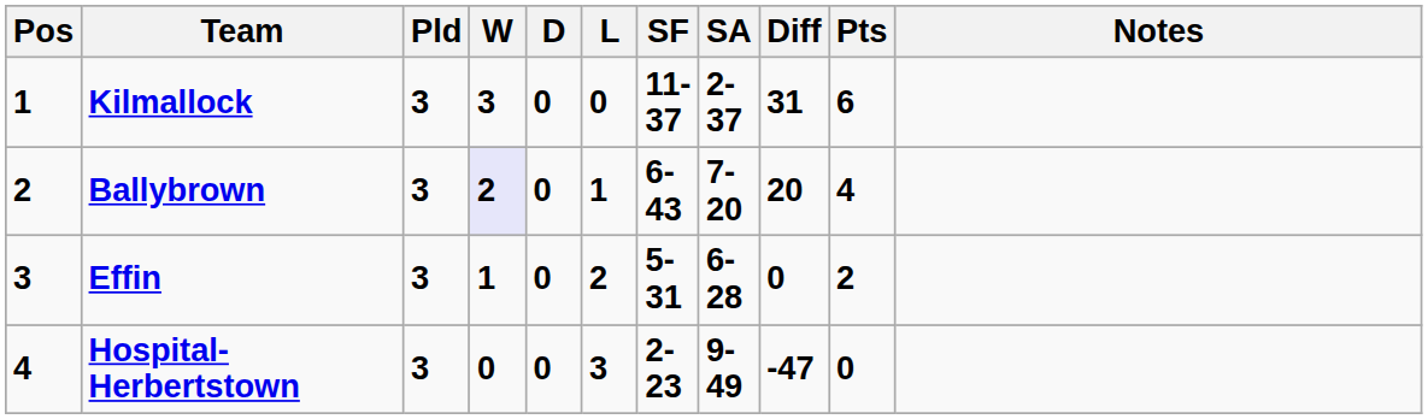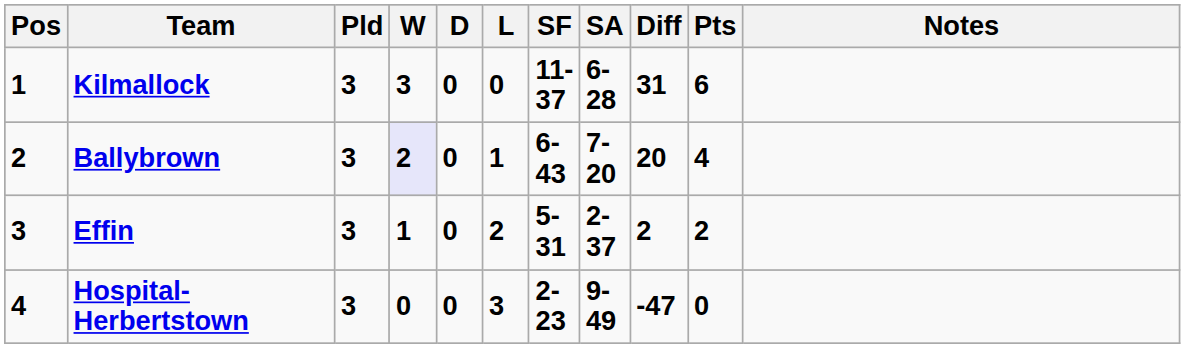 <table class="wikitable" style="text-align: centre;">
 <tr>
 <th width=20>Pos</th>
 <th width=150>Team</th>
 <th width=20>Pld</th>
 <th width=20>W</th>
 <th width=20>D</th>
 <th width=20>L</th>
 <th width=20>SF</th>
 <th width=20>SA</th>
 <th width=20>Diff</th>
 <th width=20>Pts</th>
 <th width=250>Notes</th>
 </tr>
 <tr style>
 <td><strong>1</strong></td>
 <td align=left><strong> <a href='#'>Kilmallock</a> </strong></td>
 <td><strong>3</strong></td>
 <td><strong>3</strong></td>
 <td><strong>0</strong></td>
 <td><strong>0</strong></td>
 <td><strong>11-37</strong></td>
-<td><strong>2-37</strong></td>
+<td><strong>6-28</strong></td>
 <td><strong>31</strong></td>
 <td><strong>6</strong></td>
 <td></td>
 </tr>
 <tr style>
 <td><strong>2</strong></td>
 <td align=left><strong> <a href='#'>Ballybrown</a> </strong></td>
 <td><strong>3</strong></td>
 <td style="background: lavender;"><strong>2</strong></td>
 <td><strong>0</strong></td>
 <td><strong>1</strong></td>
 <td><strong>6-43</strong></td>
 <td><strong>7-20</strong></td>
 <td><strong>20</strong></td>
 <td><strong>4</strong></td>
 <td></td>
 </tr>
 <tr style>
 <td><strong>3</strong></td>
 <td align=left><strong> <a href='#'>Effin</a> </strong></td>
 <td><strong>3</strong></td>
 <td><strong>1</strong></td>
 <td><strong>0</strong></td>
 <td><strong>2</strong></td>
 <td><strong>5-31</strong></td>
-<td><strong>6-28</strong></td>
-<td><strong>0</strong></td>
+<td><strong>2-37</strong></td>
+<td><strong>2</strong></td>
 <td><strong>2</strong></td>
 <td></td>
 </tr>
 <tr style>
 <td><strong>4</strong></td>
 <td align=left><strong> <a href='#'>Hospital-Herbertstown</a> </strong></td>
 <td><strong>3</strong></td>
 <td><strong>0</strong></td>
 <td><strong>0</strong></td>
 <td><strong>3</strong></td>
 <td><strong>2-23</strong></td>
 <td><strong>9-49</strong></td>
 <td><strong>-47</strong></td>
 <td><strong>0</strong></td>
 <td></td>
 </tr>
 </table>
